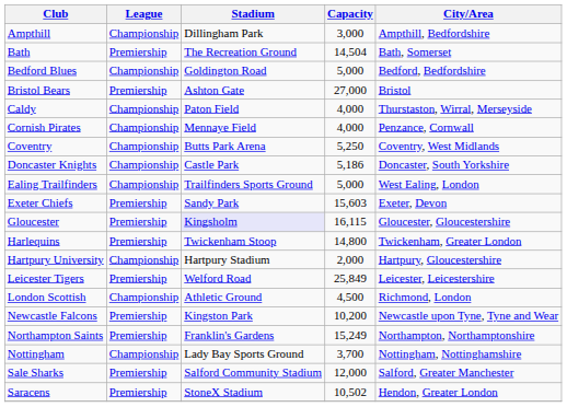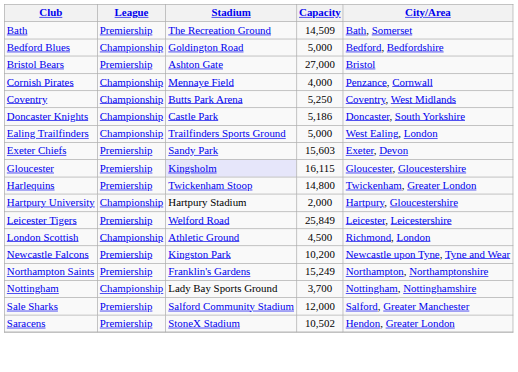 <table class="wikitable sortable">
 <tr>
 <th><a href='#'>Club</a></th>
 <th><a href='#'>League</a></th>
 <th><a href='#'>Stadium</a></th>
 <th><a href='#'>Capacity</a></th>
 <th><a href='#'>City/Area</a></th>
 </tr>
 <tr>
-<td><a href='#'>Ampthill</a></td>
-<td><a href='#'>Championship</a></td>
-<td>Dillingham Park</td>
-<td align=center>3,000</td>
-<td><a href='#'>Ampthill</a>, <a href='#'>Bedfordshire</a></td>
-</tr>
-<tr>
 <td><a href='#'>Bath</a></td>
 <td><a href='#'>Premiership</a></td>
 <td><a href='#'>The Recreation Ground</a></td>
-<td align=center>14,504</td>
+<td align=center>14,509</td>
 <td><a href='#'>Bath</a>, <a href='#'>Somerset</a></td>
 </tr>
 <tr>
 <td><a href='#'>Bedford Blues</a></td>
 <td><a href='#'>Championship</a></td>
 <td><a href='#'>Goldington Road</a></td>
 <td align=center>5,000</td>
 <td><a href='#'>Bedford</a>, <a href='#'>Bedfordshire</a></td>
 </tr>
 <tr>
 <td><a href='#'>Bristol Bears</a></td>
 <td><a href='#'>Premiership</a></td>
 <td><a href='#'>Ashton Gate</a></td>
 <td align=center>27,000</td>
 <td><a href='#'>Bristol</a></td>
-</tr>
-<tr>
-<td><a href='#'>Caldy</a></td>
-<td><a href='#'>Championship</a></td>
-<td><a href='#'>Paton Field</a></td>
-<td align=center>4,000</td>
-<td><a href='#'>Thurstaston</a>, <a href='#'>Wirral</a>, <a href='#'>Merseyside</a></td>
 </tr>
 <tr>
 <td><a href='#'>Cornish Pirates</a></td>
 <td><a href='#'>Championship</a></td>
 <td><a href='#'>Mennaye Field</a></td>
 <td align=center>4,000</td>
 <td><a href='#'>Penzance</a>, <a href='#'>Cornwall</a></td>
 </tr>
 <tr>
 <td><a href='#'>Coventry</a></td>
 <td><a href='#'>Championship</a></td>
 <td><a href='#'>Butts Park Arena</a></td>
 <td align=center>5,250</td>
 <td><a href='#'>Coventry</a>, <a href='#'>West Midlands</a></td>
 </tr>
 <tr>
 <td><a href='#'>Doncaster Knights</a></td>
 <td><a href='#'>Championship</a></td>
 <td><a href='#'>Castle Park</a></td>
 <td align=center>5,186</td>
 <td><a href='#'>Doncaster</a>, <a href='#'>South Yorkshire</a></td>
 </tr>
 <tr>
 <td><a href='#'>Ealing Trailfinders</a></td>
 <td><a href='#'>Championship</a></td>
 <td><a href='#'>Trailfinders Sports Ground</a></td>
 <td align=center>5,000</td>
 <td><a href='#'>West Ealing</a>, <a href='#'>London</a></td>
 </tr>
 <tr>
 <td><a href='#'>Exeter Chiefs</a></td>
 <td><a href='#'>Premiership</a></td>
 <td><a href='#'>Sandy Park</a></td>
 <td align=center>15,603</td>
 <td><a href='#'>Exeter</a>, <a href='#'>Devon</a></td>
 </tr>
 <tr>
 <td><a href='#'>Gloucester</a></td>
 <td><a href='#'>Premiership</a></td>
 <td style="background: lavender;"><a href='#'>Kingsholm</a></td>
 <td align=center>16,115</td>
 <td><a href='#'>Gloucester</a>, <a href='#'>Gloucestershire</a></td>
 </tr>
 <tr>
 <td><a href='#'>Harlequins</a></td>
 <td><a href='#'>Premiership</a></td>
 <td><a href='#'>Twickenham Stoop</a></td>
 <td align=center>14,800</td>
 <td><a href='#'>Twickenham</a>, <a href='#'>Greater London</a></td>
 </tr>
 <tr>
 <td><a href='#'>Hartpury University</a></td>
 <td><a href='#'>Championship</a></td>
 <td>Hartpury Stadium</td>
 <td align=center>2,000</td>
 <td><a href='#'>Hartpury</a>, <a href='#'>Gloucestershire</a></td>
 </tr>
 <tr>
 <td><a href='#'>Leicester Tigers</a></td>
 <td><a href='#'>Premiership</a></td>
 <td><a href='#'>Welford Road</a></td>
 <td align=center>25,849</td>
 <td><a href='#'>Leicester</a>, <a href='#'>Leicestershire</a></td>
 </tr>
 <tr>
 <td><a href='#'>London Scottish</a></td>
 <td><a href='#'>Championship</a></td>
 <td><a href='#'>Athletic Ground</a></td>
 <td align=center>4,500</td>
 <td><a href='#'>Richmond</a>, <a href='#'>London</a></td>
 </tr>
 <tr>
 <td><a href='#'>Newcastle Falcons</a></td>
 <td><a href='#'>Premiership</a></td>
 <td><a href='#'>Kingston Park</a></td>
 <td align=center>10,200</td>
 <td><a href='#'>Newcastle upon Tyne</a>, <a href='#'>Tyne and Wear</a></td>
 </tr>
 <tr>
 <td><a href='#'>Northampton Saints</a></td>
 <td><a href='#'>Premiership</a></td>
 <td><a href='#'>Franklin's Gardens</a></td>
 <td align=center>15,249</td>
 <td><a href='#'>Northampton</a>, <a href='#'>Northamptonshire</a></td>
 </tr>
 <tr>
 <td><a href='#'>Nottingham</a></td>
 <td><a href='#'>Championship</a></td>
 <td>Lady Bay Sports Ground</td>
 <td align=center>3,700</td>
 <td><a href='#'>Nottingham</a>, <a href='#'>Nottinghamshire</a></td>
 </tr>
 <tr>
 <td><a href='#'>Sale Sharks</a></td>
 <td><a href='#'>Premiership</a></td>
 <td><a href='#'>Salford Community Stadium</a></td>
 <td align=center>12,000</td>
 <td><a href='#'>Salford</a>, <a href='#'>Greater Manchester</a></td>
 </tr>
 <tr>
 <td><a href='#'>Saracens</a></td>
 <td><a href='#'>Premiership</a></td>
 <td><a href='#'>StoneX Stadium</a></td>
 <td align=center>10,502</td>
 <td><a href='#'>Hendon</a>, <a href='#'>Greater London</a></td>
 </tr>
 <tr>
 </tr>
 </table>
